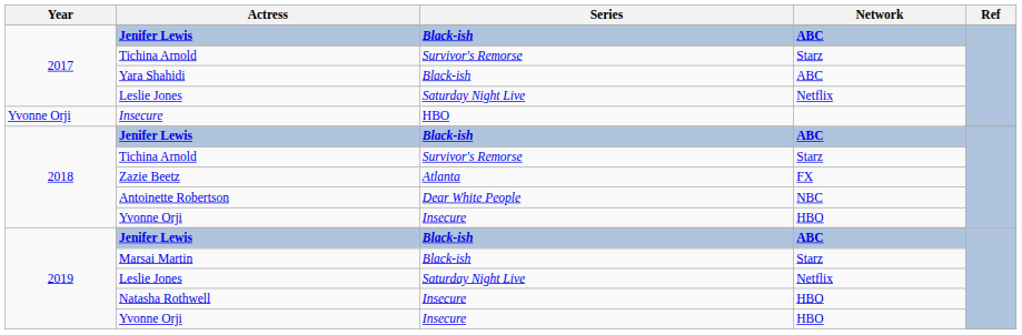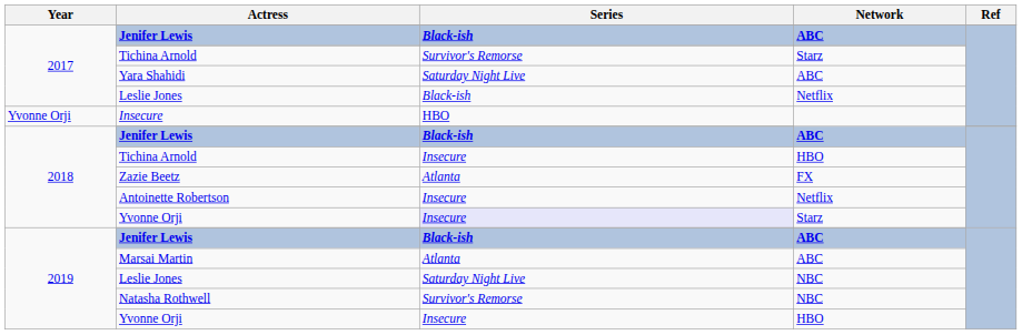 <table class="wikitable" style="width:100%;">
 <tr style="background:#bebebe;">
 <th style="width:11%;">Year</th>
 <th style="width:30%;">Actress</th>
 <th style="width:37%;">Series</th>
 <th style="width:17%;">Network</th>
 <th style="width:5%;">Ref</th>
 </tr>
 <tr>
 <td rowspan="6" align="center"><a href='#'>2017</a></td>
 </tr>
 <tr style="background:#B0C4DE">
 <td><strong><a href='#'>Jenifer Lewis</a></strong></td>
 <td><strong><em><a href='#'>Black-ish</a></em></strong></td>
 <td><strong><a href='#'>ABC</a></strong></td>
 <td rowspan="6" align="center"></td>
 </tr>
 <tr>
 </tr>
 <tr>
 <td><a href='#'>Tichina Arnold</a></td>
 <td><em><a href='#'>Survivor's Remorse</a></em></td>
 <td><a href='#'>Starz</a></td>
 </tr>
 <tr>
 <td><a href='#'>Yara Shahidi</a></td>
-<td><em><a href='#'>Black-ish</a></em></td>
+<td><em><a href='#'>Saturday Night Live</a></em></td>
 <td><a href='#'>ABC</a></td>
 </tr>
 <tr>
 <td><a href='#'>Leslie Jones</a></td>
-<td><em><a href='#'>Saturday Night Live</a></em></td>
+<td><em><a href='#'>Black-ish</a></em></td>
 <td><a href='#'>Netflix</a></td>
 </tr>
 <tr>
 <td><a href='#'>Yvonne Orji</a></td>
 <td><em><a href='#'>Insecure</a></em></td>
 <td><a href='#'>HBO</a></td>
 </tr>
 <tr>
 <td rowspan="6" align="center"><a href='#'>2018</a></td>
 </tr>
 <tr style="background:#B0C4DE">
 <td><strong><a href='#'>Jenifer Lewis</a></strong></td>
 <td><strong><em><a href='#'>Black-ish</a></em></strong></td>
 <td><strong><a href='#'>ABC</a></strong></td>
 <td rowspan="6" align="center"></td>
 </tr>
 <tr>
 <td><a href='#'>Tichina Arnold</a></td>
-<td><em><a href='#'>Survivor's Remorse</a></em></td>
-<td><a href='#'>Starz</a></td>
+<td><em><a href='#'>Insecure</a></em></td>
+<td><a href='#'>HBO</a></td>
 </tr>
 <tr>
 <td><a href='#'>Zazie Beetz</a></td>
 <td><em><a href='#'>Atlanta</a></em></td>
 <td><a href='#'>FX</a></td>
 </tr>
 <tr>
 <td><a href='#'>Antoinette Robertson</a></td>
-<td><em><a href='#'>Dear White People</a></em></td>
-<td><a href='#'>NBC</a></td>
+<td><em><a href='#'>Insecure</a></em></td>
+<td><a href='#'>Netflix</a></td>
 </tr>
 <tr>
 <td><a href='#'>Yvonne Orji</a></td>
-<td><em><a href='#'>Insecure</a></em></td>
-<td><a href='#'>HBO</a></td>
+<td style="background: lavender;"><em><a href='#'>Insecure</a></em></td>
+<td><a href='#'>Starz</a></td>
 </tr>
 <tr>
 <td rowspan="6" align="center"><a href='#'>2019</a></td>
 </tr>
 <tr style="background:#B0C4DE">
 <td><strong><a href='#'>Jenifer Lewis</a></strong></td>
 <td><strong><em><a href='#'>Black-ish</a></em></strong></td>
 <td><strong><a href='#'>ABC</a></strong></td>
 <td rowspan="6" align="center"></td>
 </tr>
 <tr>
 <td><a href='#'>Marsai Martin</a></td>
-<td><em><a href='#'>Black-ish</a></em></td>
-<td><a href='#'>Starz</a></td>
+<td><em><a href='#'>Atlanta</a></em></td>
+<td><a href='#'>ABC</a></td>
 </tr>
 <tr>
 <td><a href='#'>Leslie Jones</a></td>
 <td><em><a href='#'>Saturday Night Live</a></em></td>
-<td><a href='#'>Netflix</a></td>
+<td><a href='#'>NBC</a></td>
 </tr>
 <tr>
 <td><a href='#'>Natasha Rothwell</a></td>
-<td><em><a href='#'>Insecure</a></em></td>
-<td><a href='#'>HBO</a></td>
+<td><em><a href='#'>Survivor's Remorse</a></em></td>
+<td><a href='#'>NBC</a></td>
 </tr>
 <tr>
 <td><a href='#'>Yvonne Orji</a></td>
 <td><em><a href='#'>Insecure</a></em></td>
 <td><a href='#'>HBO</a></td>
 </tr>
 </table>
